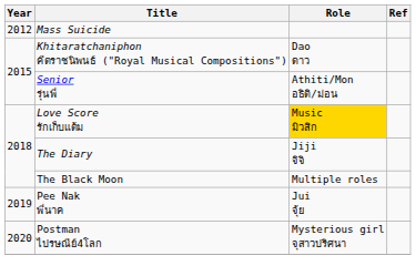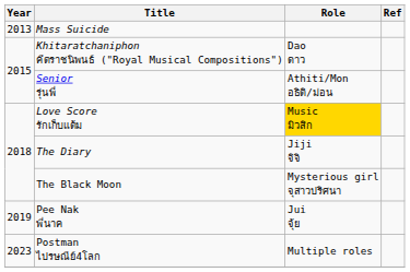 <table class="wikitable" style="text-align:left;">
 <tr>
 <th>Year</th>
 <th>Title</th>
 <th>Role</th>
 <th>Ref</th>
 </tr>
 <tr>
-<td>2012</td>
+<td>2013</td>
 <td><em>Mass Suicide</em></td>
 <td></td>
 <td></td>
 </tr>
 <tr>
 <td rowspan="2">2015</td>
 <td><em>Khitaratchaniphon</em> <br> คีตราชนิพนธ์ ("Royal Musical Compositions")</td>
 <td>Dao <br> ดาว</td>
 <td></td>
 </tr>
 <tr>
 <td><em><a href='#'>Senior</a></em> <br> รุ่นพี่</td>
 <td>Athiti/Mon <br> อธิติ/ม่อน</td>
 <td></td>
 </tr>
 <tr>
 <td rowspan="3">2018</td>
 <td><em>Love Score</em> <br> รักเก็บแต้ม</td>
 <td style="background: gold;">Music <br> มิวสิก</td>
 <td></td>
 </tr>
 <tr>
 <td><em>The Diary</em></td>
 <td>Jiji<br> จิจิ</td>
 <td></td>
 </tr>
 <tr>
 <td>The Black Moon<br></td>
-<td>Multiple roles</td>
+<td>Mysterious girl<br>จุสาวปริศนา</td>
 <td></td>
 </tr>
 <tr>
 <td>2019</td>
 <td>Pee Nak<br>พี่นาค</td>
 <td>Jui<br>จุ้ย</td>
 <td></td>
 </tr>
 <tr>
-<td>2020</td>
+<td>2023</td>
 <td>Postman<br>ไปรษณีย์4โลก</td>
-<td>Mysterious girl<br>จุสาวปริศนา</td>
+<td>Multiple roles</td>
 <td></td>
 </tr>
 <tr>
 </tr>
 </table>
